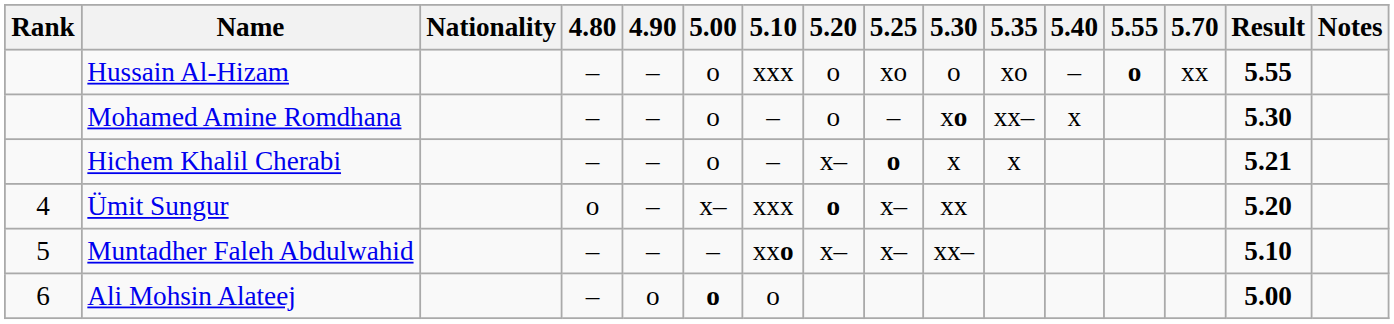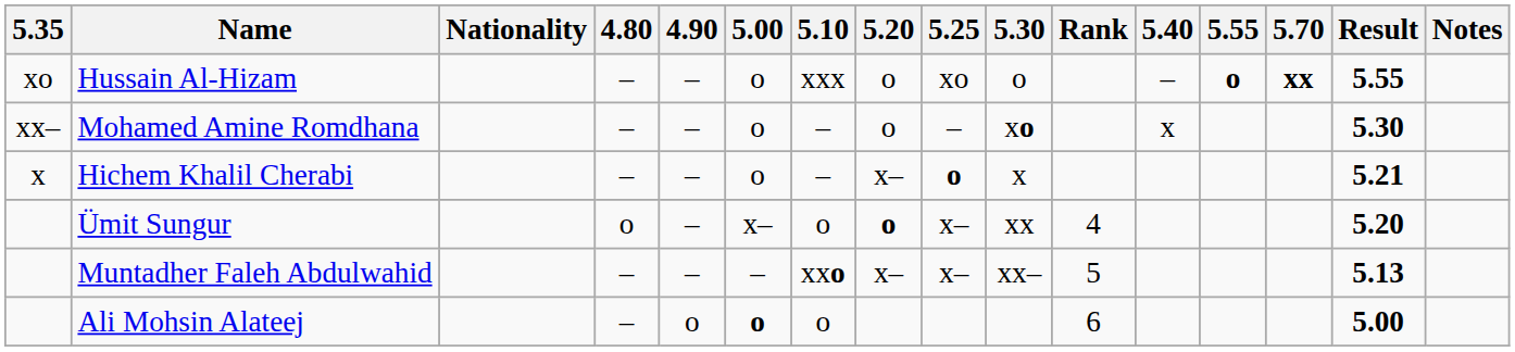 <table class="wikitable sortable" style="text-align:center;font-size:95%">
 <tr>
-<th>Rank</th>
+<th>5.35</th>
 <th>Name</th>
 <th>Nationality</th>
 <th>4.80</th>
 <th>4.90</th>
 <th>5.00</th>
 <th>5.10</th>
 <th>5.20</th>
 <th>5.25</th>
 <th>5.30</th>
-<th>5.35</th>
+<th>Rank</th>
 <th>5.40</th>
 <th>5.55</th>
 <th>5.70</th>
 <th>Result</th>
 <th>Notes</th>
 </tr>
 <tr>
-<td></td>
+<td>xo</td>
 <td align=left><a href='#'>Hussain Al-Hizam</a></td>
 <td align=left></td>
 <td>–</td>
 <td>–</td>
 <td>o</td>
 <td>xxx</td>
 <td>o</td>
 <td>xo</td>
 <td>o</td>
-<td>xo</td>
+<td></td>
 <td>–</td>
 <td><strong>o</strong></td>
-<td>xx</td>
+<td><strong>xx</strong></td>
 <td><strong>5.55</strong></td>
 <td></td>
 </tr>
 <tr>
-<td></td>
+<td>xx–</td>
 <td align=left><a href='#'>Mohamed Amine Romdhana</a></td>
 <td align=left></td>
 <td>–</td>
 <td>–</td>
 <td>o</td>
 <td>–</td>
 <td>o</td>
 <td>–</td>
 <td>x<strong>o</strong></td>
-<td>xx–</td>
+<td></td>
 <td>x</td>
 <td></td>
 <td></td>
 <td><strong>5.30</strong></td>
 <td></td>
 </tr>
 <tr>
-<td></td>
+<td>x</td>
 <td align=left><a href='#'>Hichem Khalil Cherabi</a></td>
 <td align=left></td>
 <td>–</td>
 <td>–</td>
 <td>o</td>
 <td>–</td>
 <td>x–</td>
 <td><strong>o</strong></td>
 <td>x</td>
-<td>x</td>
+<td></td>
 <td></td>
 <td></td>
 <td></td>
 <td><strong>5.21</strong></td>
 <td></td>
 </tr>
 <tr>
-<td>4</td>
+<td></td>
 <td align=left><a href='#'>Ümit Sungur</a></td>
 <td align=left></td>
 <td>o</td>
 <td>–</td>
 <td>x–</td>
-<td>xxx</td>
+<td>o</td>
 <td><strong>o</strong></td>
 <td>x–</td>
 <td>xx</td>
-<td></td>
+<td>4</td>
 <td></td>
 <td></td>
 <td></td>
 <td><strong>5.20</strong></td>
 <td></td>
 </tr>
 <tr>
-<td>5</td>
+<td></td>
 <td align=left><a href='#'>Muntadher Faleh Abdulwahid</a></td>
 <td align=left></td>
 <td>–</td>
 <td>–</td>
 <td>–</td>
 <td>xx<strong>o</strong></td>
 <td>x–</td>
 <td>x–</td>
 <td>xx–</td>
+<td>5</td>
 <td></td>
 <td></td>
 <td></td>
-<td></td>
-<td><strong>5.10</strong></td>
+<td><strong>5.13</strong></td>
 <td></td>
 </tr>
 <tr>
-<td>6</td>
+<td></td>
 <td align=left><a href='#'>Ali Mohsin Alateej</a></td>
 <td align=left></td>
 <td>–</td>
 <td>o</td>
 <td><strong>o</strong></td>
 <td>o</td>
 <td></td>
 <td></td>
 <td></td>
-<td></td>
+<td>6</td>
 <td></td>
 <td></td>
 <td></td>
 <td><strong>5.00</strong></td>
 <td></td>
 </tr>
 </table>
